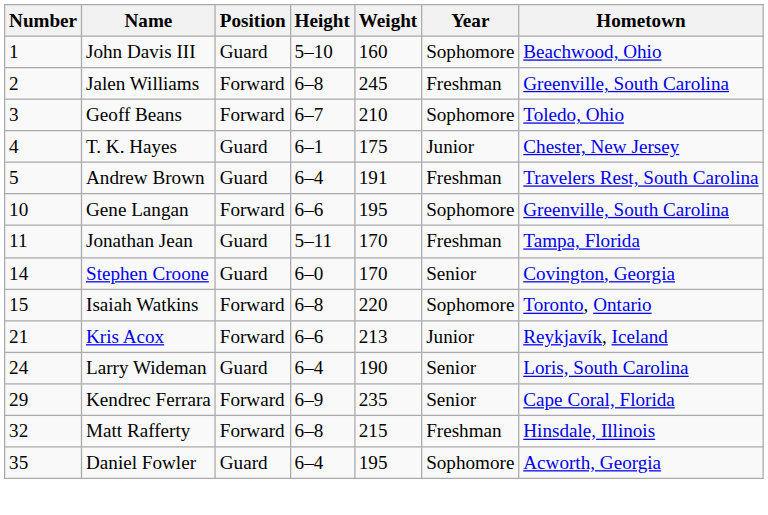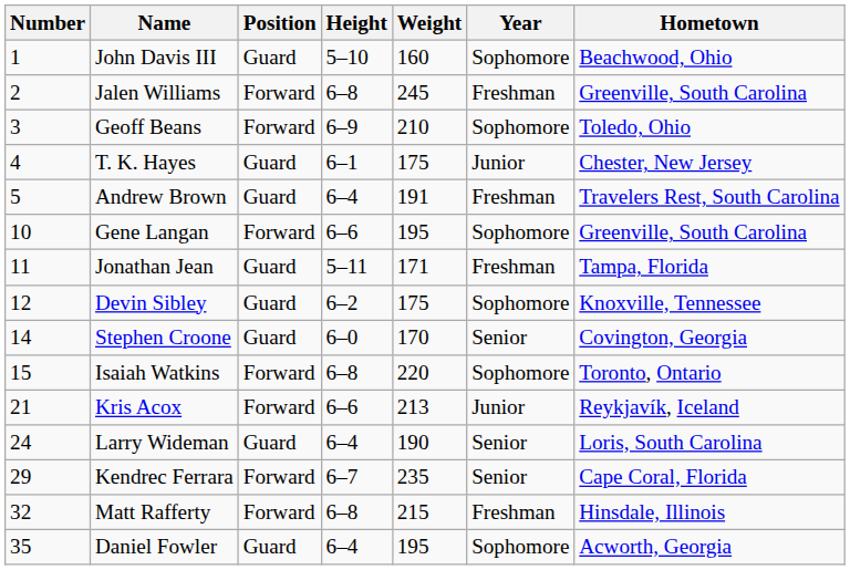 <table class="wikitable sortable" style="font-size: 95%;">
 <tr>
 <th>Number</th>
 <th>Name</th>
 <th>Position</th>
 <th>Height</th>
 <th>Weight</th>
 <th>Year</th>
 <th>Hometown</th>
 </tr>
 <tr>
 <td>1</td>
 <td>John Davis III</td>
 <td>Guard</td>
 <td>5–10</td>
 <td>160</td>
 <td>Sophomore</td>
 <td><a href='#'>Beachwood, Ohio</a></td>
 </tr>
 <tr>
 <td>2</td>
 <td>Jalen Williams</td>
 <td>Forward</td>
 <td>6–8</td>
 <td>245</td>
 <td>Freshman</td>
 <td><a href='#'>Greenville, South Carolina</a></td>
 </tr>
 <tr>
 <td>3</td>
 <td>Geoff Beans</td>
 <td>Forward</td>
-<td>6–7</td>
+<td>6–9</td>
 <td>210</td>
 <td>Sophomore</td>
 <td><a href='#'>Toledo, Ohio</a></td>
 </tr>
 <tr>
 <td>4</td>
 <td>T. K. Hayes</td>
 <td>Guard</td>
 <td>6–1</td>
 <td>175</td>
 <td>Junior</td>
 <td><a href='#'>Chester, New Jersey</a></td>
 </tr>
 <tr>
 <td>5</td>
 <td>Andrew Brown</td>
 <td>Guard</td>
 <td>6–4</td>
 <td>191</td>
 <td>Freshman</td>
 <td><a href='#'>Travelers Rest, South Carolina</a></td>
 </tr>
 <tr>
 <td>10</td>
 <td>Gene Langan</td>
 <td>Forward</td>
 <td>6–6</td>
 <td>195</td>
 <td>Sophomore</td>
 <td><a href='#'>Greenville, South Carolina</a></td>
 </tr>
 <tr>
 <td>11</td>
 <td>Jonathan Jean</td>
 <td>Guard</td>
 <td>5–11</td>
-<td>170</td>
+<td>171</td>
 <td>Freshman</td>
 <td><a href='#'>Tampa, Florida</a></td>
+</tr>
+<tr>
+<td>12</td>
+<td><a href='#'>Devin Sibley</a></td>
+<td>Guard</td>
+<td>6–2</td>
+<td>175</td>
+<td>Sophomore</td>
+<td><a href='#'>Knoxville, Tennessee</a></td>
 </tr>
 <tr>
 <td>14</td>
 <td><a href='#'>Stephen Croone</a></td>
 <td>Guard</td>
 <td>6–0</td>
 <td>170</td>
 <td>Senior</td>
 <td><a href='#'>Covington, Georgia</a></td>
 </tr>
 <tr>
 <td>15</td>
 <td>Isaiah Watkins</td>
 <td>Forward</td>
 <td>6–8</td>
 <td>220</td>
 <td>Sophomore</td>
 <td><a href='#'>Toronto</a>, <a href='#'>Ontario</a></td>
 </tr>
 <tr>
 <td>21</td>
 <td><a href='#'>Kris Acox</a></td>
 <td>Forward</td>
 <td>6–6</td>
 <td>213</td>
 <td>Junior</td>
 <td><a href='#'>Reykjavík</a>, <a href='#'>Iceland</a></td>
 </tr>
 <tr>
 <td>24</td>
 <td>Larry Wideman</td>
 <td>Guard</td>
 <td>6–4</td>
 <td>190</td>
 <td>Senior</td>
 <td><a href='#'>Loris, South Carolina</a></td>
 </tr>
 <tr>
 <td>29</td>
 <td>Kendrec Ferrara</td>
 <td>Forward</td>
-<td>6–9</td>
+<td>6–7</td>
 <td>235</td>
 <td>Senior</td>
 <td><a href='#'>Cape Coral, Florida</a></td>
 </tr>
 <tr>
 <td>32</td>
 <td>Matt Rafferty</td>
 <td>Forward</td>
 <td>6–8</td>
 <td>215</td>
 <td>Freshman</td>
 <td><a href='#'>Hinsdale, Illinois</a></td>
 </tr>
 <tr>
 <td>35</td>
 <td>Daniel Fowler</td>
 <td>Guard</td>
 <td>6–4</td>
 <td>195</td>
 <td>Sophomore</td>
 <td><a href='#'>Acworth, Georgia</a></td>
 </tr>
 </table>
